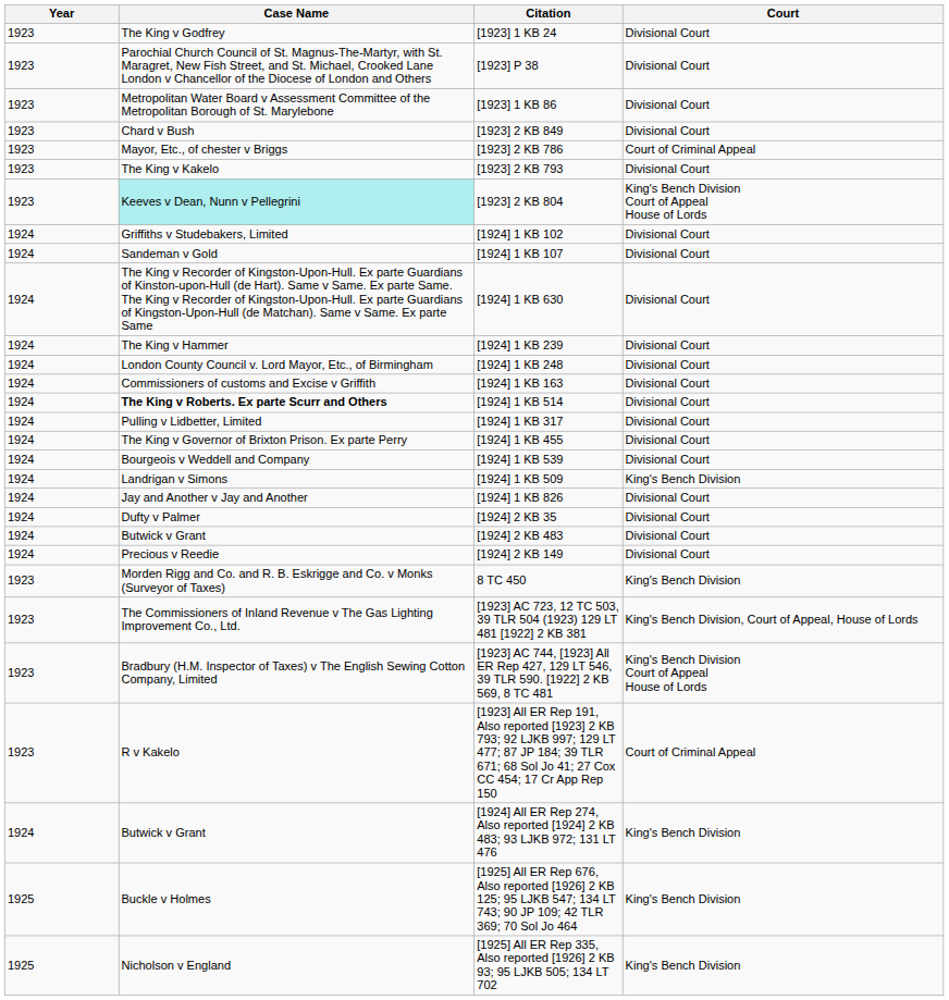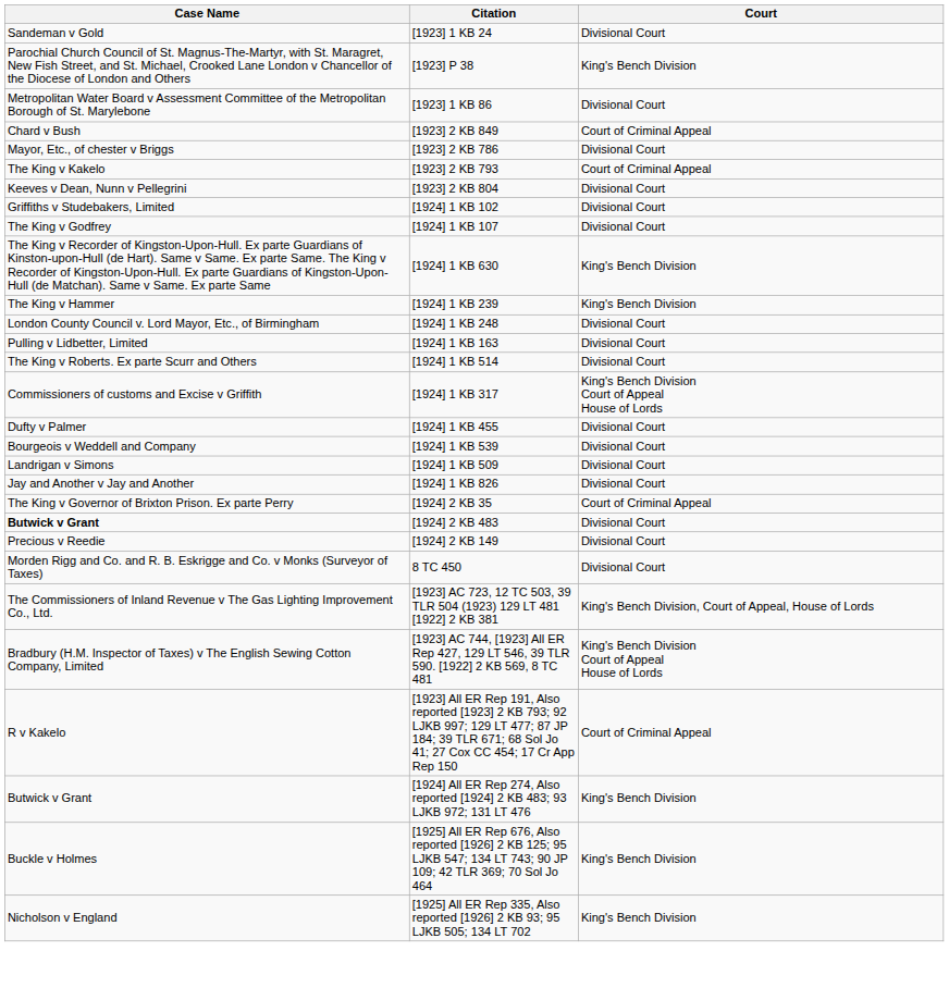 <table class="wikitable sortable" width=99%>
 <tr>
-<th scope="col" width="75">Year</th>
 <th scope="col" width="250">Case Name</th>
 <th scope="col" width="100">Citation</th>
 <th scope="col" width="225">Court</th>
 </tr>
 <tr>
-<td>1923</td>
-<td>The King v Godfrey</td>
+<td>Sandeman v Gold</td>
 <td>[1923] 1 KB 24</td>
 <td>Divisional Court</td>
 </tr>
 <tr>
-<td>1923</td>
 <td>Parochial Church Council of St. Magnus-The-Martyr, with St. Maragret, New Fish Street, and St. Michael, Crooked Lane London v Chancellor of the Diocese of London and Others</td>
 <td>[1923] P 38</td>
-<td>Divisional Court</td>
+<td>King's Bench Division</td>
 </tr>
 <tr>
-<td>1923</td>
 <td>Metropolitan Water Board v Assessment Committee of the Metropolitan Borough of St. Marylebone</td>
 <td>[1923] 1 KB 86</td>
 <td>Divisional Court</td>
 </tr>
 <tr>
-<td>1923</td>
 <td>Chard v Bush</td>
 <td>[1923] 2 KB 849</td>
+<td>Court of Criminal Appeal</td>
+</tr>
+<tr>
+<td>Mayor, Etc., of chester v Briggs</td>
+<td>[1923] 2 KB 786</td>
 <td>Divisional Court</td>
 </tr>
 <tr>
-<td>1923</td>
-<td>Mayor, Etc., of chester v Briggs</td>
-<td>[1923] 2 KB 786</td>
+<td>The King v Kakelo</td>
+<td>[1923] 2 KB 793</td>
 <td>Court of Criminal Appeal</td>
 </tr>
 <tr>
-<td>1923</td>
-<td>The King v Kakelo</td>
-<td>[1923] 2 KB 793</td>
+<td>Keeves v Dean, Nunn v Pellegrini</td>
+<td>[1923] 2 KB 804</td>
 <td>Divisional Court</td>
 </tr>
 <tr>
-<td>1923</td>
-<td style="background: paleturquoise;">Keeves v Dean, Nunn v Pellegrini</td>
-<td>[1923] 2 KB 804</td>
-<td>King's Bench Division<br>Court of Appeal<br>House of Lords</td>
-</tr>
-<tr>
-<td>1924</td>
 <td>Griffiths v Studebakers, Limited</td>
 <td>[1924] 1 KB 102</td>
 <td>Divisional Court</td>
 </tr>
 <tr>
-<td>1924</td>
-<td>Sandeman v Gold</td>
+<td>The King v Godfrey</td>
 <td>[1924] 1 KB 107</td>
 <td>Divisional Court</td>
 </tr>
 <tr>
-<td>1924</td>
 <td>The King v Recorder of Kingston-Upon-Hull. Ex parte Guardians of Kinston-upon-Hull (de Hart). Same v Same. Ex parte Same. The King v Recorder of Kingston-Upon-Hull. Ex parte Guardians of Kingston-Upon-Hull (de Matchan). Same v Same. Ex parte Same</td>
 <td>[1924] 1 KB 630</td>
-<td>Divisional Court</td>
+<td>King's Bench Division</td>
 </tr>
 <tr>
-<td>1924</td>
 <td>The King v Hammer</td>
 <td>[1924] 1 KB 239</td>
-<td>Divisional Court</td>
+<td>King's Bench Division</td>
 </tr>
 <tr>
-<td>1924</td>
 <td>London County Council v. Lord Mayor, Etc., of Birmingham</td>
 <td>[1924] 1 KB 248</td>
 <td>Divisional Court</td>
 </tr>
 <tr>
-<td>1924</td>
-<td>Commissioners of customs and Excise v Griffith</td>
+<td>Pulling v Lidbetter, Limited</td>
 <td>[1924] 1 KB 163</td>
 <td>Divisional Court</td>
 </tr>
 <tr>
-<td>1924</td>
-<td><strong>The King v Roberts. Ex parte Scurr and Others</strong></td>
+<td>The King v Roberts. Ex parte Scurr and Others</td>
 <td>[1924] 1 KB 514</td>
 <td>Divisional Court</td>
 </tr>
 <tr>
-<td>1924</td>
-<td>Pulling v Lidbetter, Limited</td>
+<td>Commissioners of customs and Excise v Griffith</td>
 <td>[1924] 1 KB 317</td>
-<td>Divisional Court</td>
+<td>King's Bench Division<br>Court of Appeal<br>House of Lords</td>
 </tr>
 <tr>
-<td>1924</td>
-<td>The King v Governor of Brixton Prison. Ex parte Perry</td>
+<td>Dufty v Palmer</td>
 <td>[1924] 1 KB 455</td>
 <td>Divisional Court</td>
 </tr>
 <tr>
-<td>1924</td>
 <td>Bourgeois v Weddell and Company</td>
 <td>[1924] 1 KB 539</td>
 <td>Divisional Court</td>
 </tr>
 <tr>
-<td>1924</td>
 <td>Landrigan v Simons</td>
 <td>[1924] 1 KB 509</td>
-<td>King's Bench Division</td>
+<td>Divisional Court</td>
 </tr>
 <tr>
-<td>1924</td>
 <td>Jay and Another v Jay and Another</td>
 <td>[1924] 1 KB 826</td>
 <td>Divisional Court</td>
 </tr>
 <tr>
-<td>1924</td>
-<td>Dufty v Palmer</td>
+<td>The King v Governor of Brixton Prison. Ex parte Perry</td>
 <td>[1924] 2 KB 35</td>
-<td>Divisional Court</td>
+<td>Court of Criminal Appeal</td>
 </tr>
 <tr>
-<td>1924</td>
-<td>Butwick v Grant</td>
+<td><strong>Butwick v Grant</strong></td>
 <td>[1924] 2 KB 483</td>
 <td>Divisional Court</td>
 </tr>
 <tr>
-<td>1924</td>
 <td>Precious v Reedie</td>
 <td>[1924] 2 KB 149</td>
 <td>Divisional Court</td>
 </tr>
 <tr>
-<td>1923</td>
 <td>Morden Rigg and Co. and R. B. Eskrigge and Co. v Monks (Surveyor of Taxes)</td>
 <td>8 TC 450</td>
-<td>King's Bench Division</td>
+<td>Divisional Court</td>
 </tr>
 <tr>
-<td>1923</td>
 <td>The Commissioners of Inland Revenue v The Gas Lighting Improvement Co., Ltd.</td>
 <td>[1923] AC 723, 12 TC 503, 39 TLR 504 (1923) 129 LT 481 [1922] 2 KB 381</td>
 <td>King's Bench Division, Court of Appeal, House of Lords</td>
 </tr>
 <tr>
-<td>1923</td>
 <td>Bradbury (H.M. Inspector of Taxes) v The English Sewing Cotton Company, Limited</td>
 <td>[1923] AC 744, [1923] All ER Rep 427, 129 LT 546, 39 TLR 590. [1922] 2 KB 569, 8 TC 481</td>
 <td>King's Bench Division<br>Court of Appeal<br>House of Lords</td>
 </tr>
 <tr>
-<td>1923</td>
 <td>R v Kakelo</td>
 <td>[1923] All ER Rep 191, Also reported [1923] 2 KB 793; 92 LJKB 997; 129 LT 477; 87 JP 184; 39 TLR 671; 68 Sol Jo 41; 27 Cox CC 454; 17 Cr App Rep 150</td>
 <td>Court of Criminal Appeal</td>
 </tr>
 <tr>
-<td>1924</td>
 <td>Butwick v Grant</td>
 <td>[1924] All ER Rep 274, Also reported [1924] 2 KB 483; 93 LJKB 972; 131 LT 476</td>
 <td>King's Bench Division</td>
 </tr>
 <tr>
-<td>1925</td>
 <td>Buckle v Holmes</td>
 <td>[1925] All ER Rep 676, Also reported [1926] 2 KB 125; 95 LJKB 547; 134 LT 743; 90 JP 109; 42 TLR 369; 70 Sol Jo 464</td>
 <td>King's Bench Division</td>
 </tr>
 <tr>
-<td>1925</td>
 <td>Nicholson v England</td>
 <td>[1925] All ER Rep 335, Also reported [1926] 2 KB 93; 95 LJKB 505; 134 LT 702</td>
 <td>King's Bench Division</td>
 </tr>
 </table>
